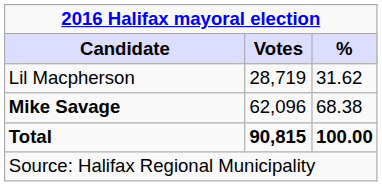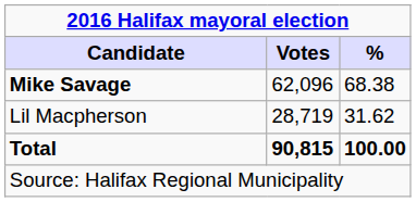 <table class="wikitable">
 <tr>
 <td colspan="3" style="text-align:center;"><strong><a href='#'>2016 Halifax mayoral election</a></strong></td>
 </tr>
 <tr>
 <th style="background:#ddf; width:200px;">Candidate</th>
 <th style="background:#ddf; width:50px;">Votes</th>
 <th style="background:#ddf; width:30px;">%</th>
 </tr>
 <tr>
+<td><strong>Mike Savage</strong></td>
+<td>62,096</td>
+<td>68.38</td>
+</tr>
+<tr>
 <td>Lil Macpherson</td>
 <td>28,719</td>
 <td>31.62</td>
-</tr>
-<tr>
-<td><strong>Mike Savage</strong></td>
-<td>62,096</td>
-<td>68.38</td>
 </tr>
 <tr>
 <td><strong>Total</strong></td>
 <td><strong>90,815</strong></td>
 <td><strong>100.00</strong></td>
 </tr>
 <tr>
 <td colspan="3">Source: Halifax Regional Municipality</td>
 </tr>
 </table>
